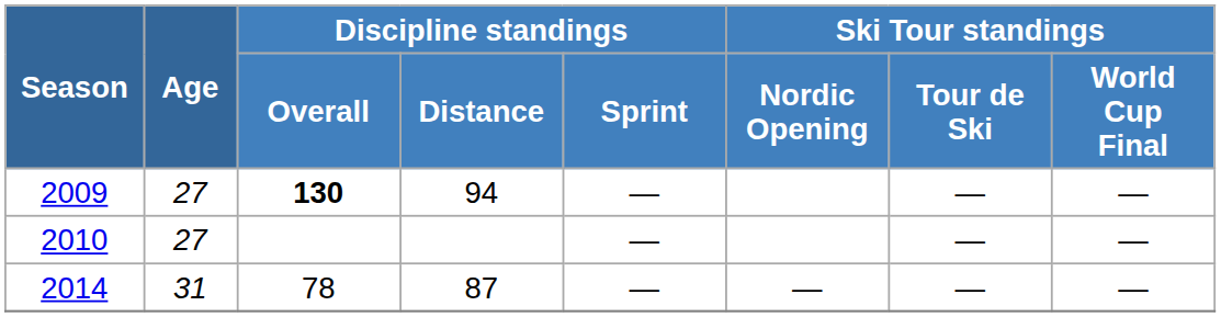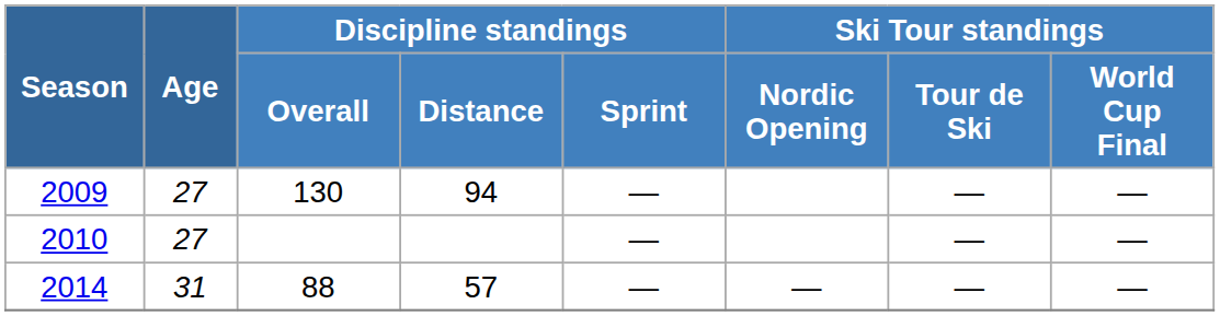 <table class="wikitable" style="font-size:95%; text-align:center; border:grey solid 1px; border-collapse:collapse; background:#ffffff;">
 <tr>
 <th style="background-color:#369; color:white; width:60px;" rowspan="2"> Season </th>
 <th style="background-color:#369; color:white; width:40px;" rowspan="2"> Age </th>
 <th style="background-color:#4180be; color:white;" colspan="3">Discipline standings</th>
 <th style="background-color:#4180be; color:white;" colspan="3">Ski Tour standings</th>
 </tr>
 <tr>
 <th style="background-color:#4180be; color:white; width:75px;">Overall</th>
 <th style="background-color:#4180be; color:white; width:75px;">Distance</th>
 <th style="background-color:#4180be; color:white; width:75px;">Sprint</th>
 <th style="background-color:#4180be; color:white; width:75px;">Nordic<br>Opening</th>
 <th style="background-color:#4180be; color:white; width:75px;">Tour de<br>Ski</th>
 <th style="background-color:#4180be; color:white; width:75px;">World Cup<br>Final</th>
 </tr>
 <tr>
 <td><a href='#'>2009</a></td>
 <td><em>27</em></td>
-<td><strong>130</strong></td>
+<td>130</td>
 <td>94</td>
 <td>—</td>
 <td></td>
 <td>—</td>
 <td>—</td>
 </tr>
 <tr>
 <td><a href='#'>2010</a></td>
 <td><em>27</em></td>
 <td></td>
 <td></td>
 <td>—</td>
 <td></td>
 <td>—</td>
 <td>—</td>
 </tr>
 <tr>
 <td><a href='#'>2014</a></td>
 <td><em>31</em></td>
-<td>78</td>
-<td>87</td>
+<td>88</td>
+<td>57</td>
 <td>—</td>
 <td>—</td>
 <td>—</td>
 <td>—</td>
 </tr>
 <tr>
 </tr>
 </table>
